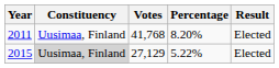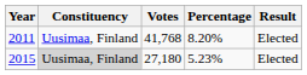 <table class="wikitable">
 <tr>
 <th>Year</th>
 <th>Constituency</th>
 <th>Votes</th>
 <th>Percentage</th>
 <th>Result</th>
 </tr>
 <tr>
 <td><a href='#'>2011</a></td>
 <td><a href='#'>Uusimaa</a>, Finland</td>
 <td>41,768</td>
 <td>8.20%</td>
 <td>Elected</td>
 </tr>
 <tr>
 <td><a href='#'>2015</a></td>
 <td style="background: lightgrey;">Uusimaa, Finland</td>
-<td>27,129</td>
-<td>5.22%</td>
+<td>27,180</td>
+<td>5.23%</td>
 <td>Elected</td>
 </tr>
 </table>
